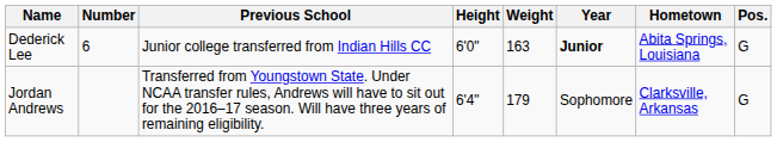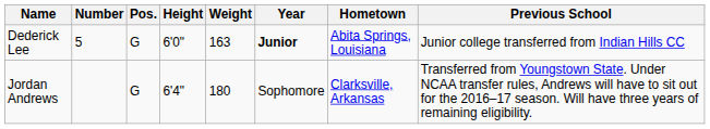 <table class="wikitable sortable" border="1">
 <tr>
 <th>Name</th>
 <th>Number</th>
-<th class="unsortable">Previous School</th>
+<th>Pos.</th>
 <th>Height</th>
 <th>Weight</th>
 <th>Year</th>
 <th>Hometown</th>
-<th>Pos.</th>
+<th class="unsortable">Previous School</th>
 </tr>
 <tr>
 <td>Dederick Lee</td>
-<td>6</td>
-<td>Junior college transferred from <a href='#'>Indian Hills CC</a></td>
+<td>5</td>
+<td>G</td>
 <td>6'0"</td>
 <td>163</td>
 <td><strong>Junior</strong></td>
 <td><a href='#'>Abita Springs, Louisiana</a></td>
-<td>G</td>
+<td>Junior college transferred from <a href='#'>Indian Hills CC</a></td>
 </tr>
 <tr>
 <td>Jordan Andrews</td>
 <td></td>
-<td>Transferred from <a href='#'>Youngstown State</a>. Under NCAA transfer rules, Andrews will have to sit out for the 2016–17 season. Will have three years of remaining eligibility.</td>
+<td>G</td>
 <td>6'4"</td>
-<td>179</td>
+<td>180</td>
 <td>Sophomore</td>
 <td><a href='#'>Clarksville, Arkansas</a></td>
-<td>G</td>
+<td>Transferred from <a href='#'>Youngstown State</a>. Under NCAA transfer rules, Andrews will have to sit out for the 2016–17 season. Will have three years of remaining eligibility.</td>
 </tr>
 </table>
